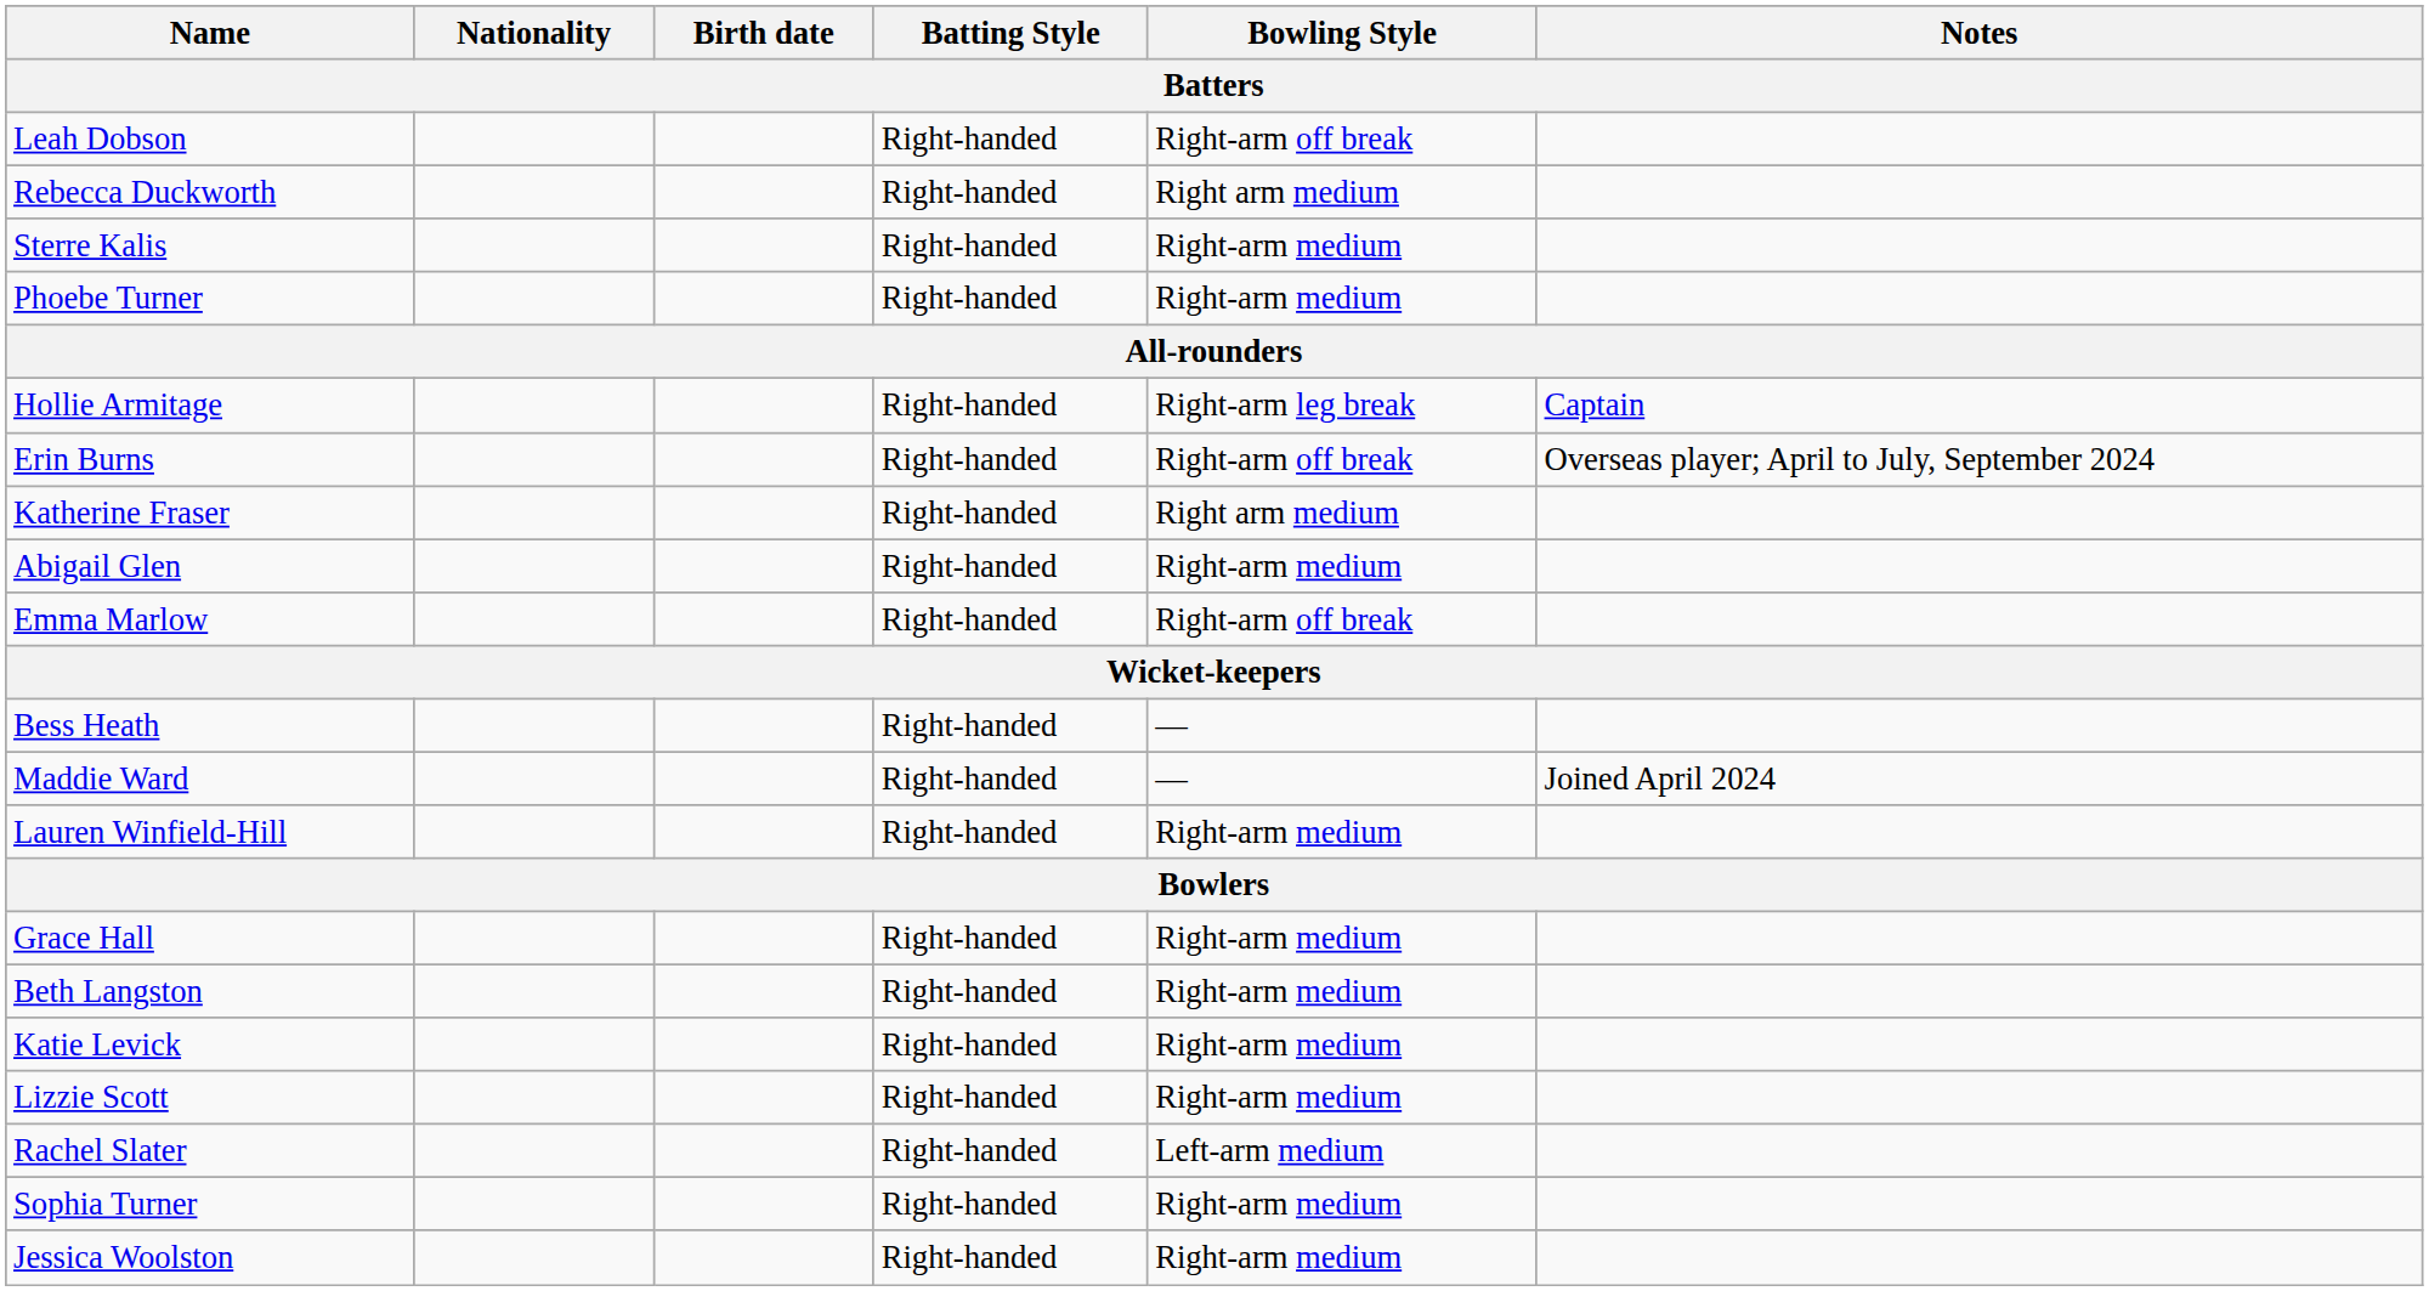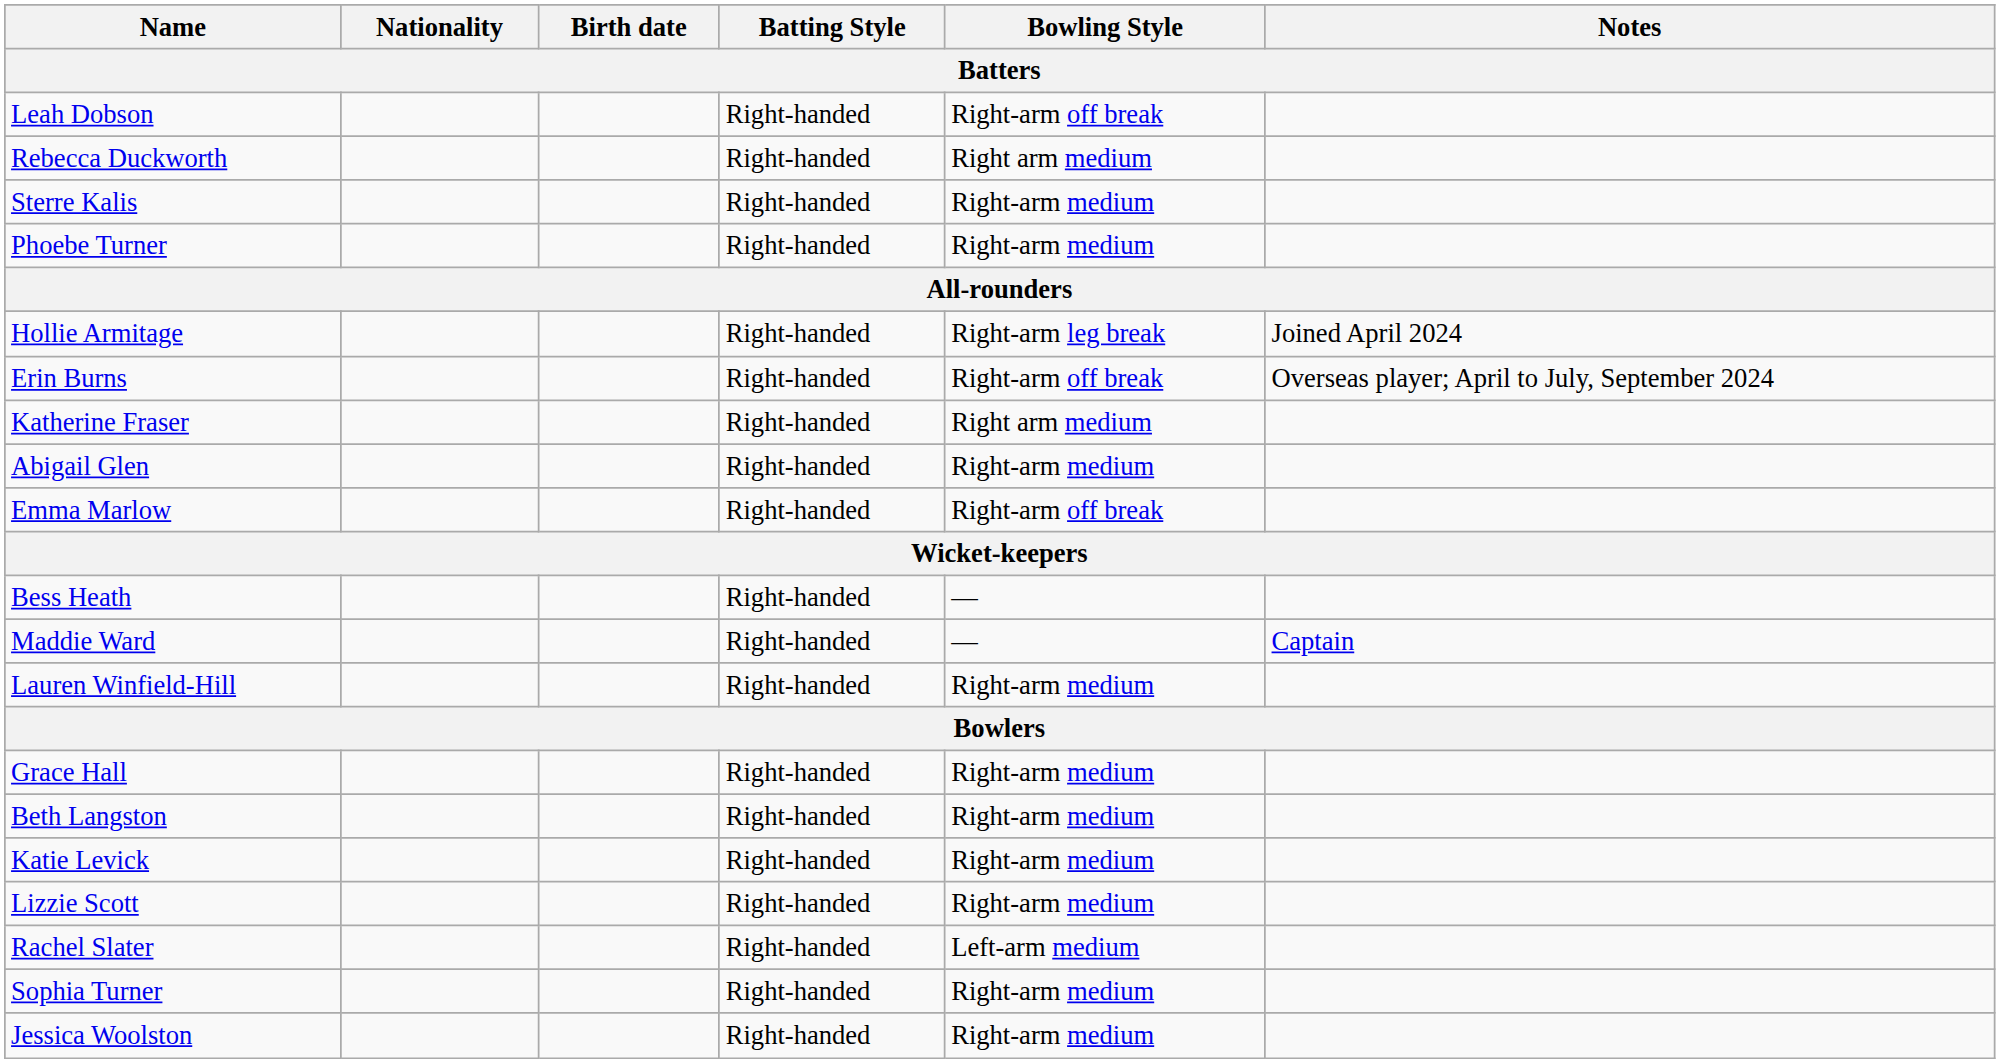 <table class="wikitable"  style="font-size:95%; width:90%;">
 <tr>
 <th>Name</th>
 <th>Nationality</th>
 <th>Birth date</th>
 <th>Batting Style</th>
 <th>Bowling Style</th>
 <th>Notes</th>
 </tr>
 <tr>
 <th colspan="7">Batters</th>
 </tr>
 <tr>
 <td><a href='#'>Leah Dobson</a></td>
 <td></td>
 <td></td>
 <td>Right-handed</td>
 <td>Right-arm <a href='#'>off break</a></td>
 <td></td>
 </tr>
 <tr>
 <td><a href='#'>Rebecca Duckworth</a></td>
 <td></td>
 <td></td>
 <td>Right-handed</td>
 <td>Right arm <a href='#'>medium</a></td>
 <td></td>
 </tr>
 <tr>
 <td><a href='#'>Sterre Kalis</a></td>
 <td></td>
 <td></td>
 <td>Right-handed</td>
 <td>Right-arm <a href='#'>medium</a></td>
 <td></td>
 </tr>
 <tr>
 <td><a href='#'>Phoebe Turner</a></td>
 <td></td>
 <td></td>
 <td>Right-handed</td>
 <td>Right-arm <a href='#'>medium</a></td>
 <td></td>
 </tr>
 <tr>
 <th colspan="7">All-rounders</th>
 </tr>
 <tr>
 <td><a href='#'>Hollie Armitage</a></td>
 <td></td>
 <td></td>
 <td>Right-handed</td>
 <td>Right-arm <a href='#'>leg break</a></td>
-<td><a href='#'>Captain</a></td>
+<td>Joined April 2024</td>
 </tr>
 <tr>
 <td><a href='#'>Erin Burns</a></td>
 <td></td>
 <td></td>
 <td>Right-handed</td>
 <td>Right-arm <a href='#'>off break</a></td>
 <td>Overseas player; April to July, September 2024</td>
 </tr>
 <tr>
 <td><a href='#'>Katherine Fraser</a></td>
 <td></td>
 <td></td>
 <td>Right-handed</td>
 <td>Right arm <a href='#'>medium</a></td>
 <td></td>
 </tr>
 <tr>
 <td><a href='#'>Abigail Glen</a></td>
 <td></td>
 <td></td>
 <td>Right-handed</td>
 <td>Right-arm <a href='#'>medium</a></td>
 <td></td>
 </tr>
 <tr>
 <td><a href='#'>Emma Marlow</a></td>
 <td></td>
 <td></td>
 <td>Right-handed</td>
 <td>Right-arm <a href='#'>off break</a></td>
 <td></td>
 </tr>
 <tr>
 <th colspan="7">Wicket-keepers</th>
 </tr>
 <tr>
 <td><a href='#'>Bess Heath</a></td>
 <td></td>
 <td></td>
 <td>Right-handed</td>
 <td>—</td>
 <td></td>
 </tr>
 <tr>
 <td><a href='#'>Maddie Ward</a></td>
 <td></td>
 <td></td>
 <td>Right-handed</td>
 <td>—</td>
-<td>Joined April 2024</td>
+<td><a href='#'>Captain</a></td>
 </tr>
 <tr>
 <td><a href='#'>Lauren Winfield-Hill</a></td>
 <td></td>
 <td></td>
 <td>Right-handed</td>
 <td>Right-arm <a href='#'>medium</a></td>
 <td></td>
 </tr>
 <tr>
 <th colspan="7">Bowlers</th>
 </tr>
 <tr>
 <td><a href='#'>Grace Hall</a></td>
 <td></td>
 <td></td>
 <td>Right-handed</td>
 <td>Right-arm <a href='#'>medium</a></td>
 <td></td>
 </tr>
 <tr>
 <td><a href='#'>Beth Langston</a></td>
 <td></td>
 <td></td>
 <td>Right-handed</td>
 <td>Right-arm <a href='#'>medium</a></td>
 <td></td>
 </tr>
 <tr>
 <td><a href='#'>Katie Levick</a></td>
 <td></td>
 <td></td>
 <td>Right-handed</td>
 <td>Right-arm <a href='#'>medium</a></td>
 <td></td>
 </tr>
 <tr>
 <td><a href='#'>Lizzie Scott</a></td>
 <td></td>
 <td></td>
 <td>Right-handed</td>
 <td>Right-arm <a href='#'>medium</a></td>
 <td></td>
 </tr>
 <tr>
 <td><a href='#'>Rachel Slater</a></td>
 <td></td>
 <td></td>
 <td>Right-handed</td>
 <td>Left-arm <a href='#'>medium</a></td>
 <td></td>
 </tr>
 <tr>
 <td><a href='#'>Sophia Turner</a></td>
 <td></td>
 <td></td>
 <td>Right-handed</td>
 <td>Right-arm <a href='#'>medium</a></td>
 <td></td>
 </tr>
 <tr>
 <td><a href='#'>Jessica Woolston</a></td>
 <td></td>
 <td></td>
 <td>Right-handed</td>
 <td>Right-arm <a href='#'>medium</a></td>
 <td></td>
 </tr>
 </table>
